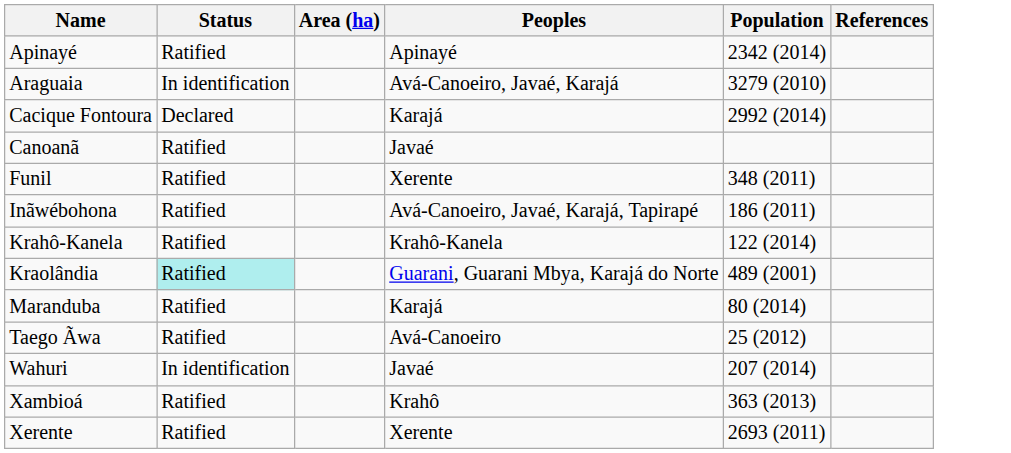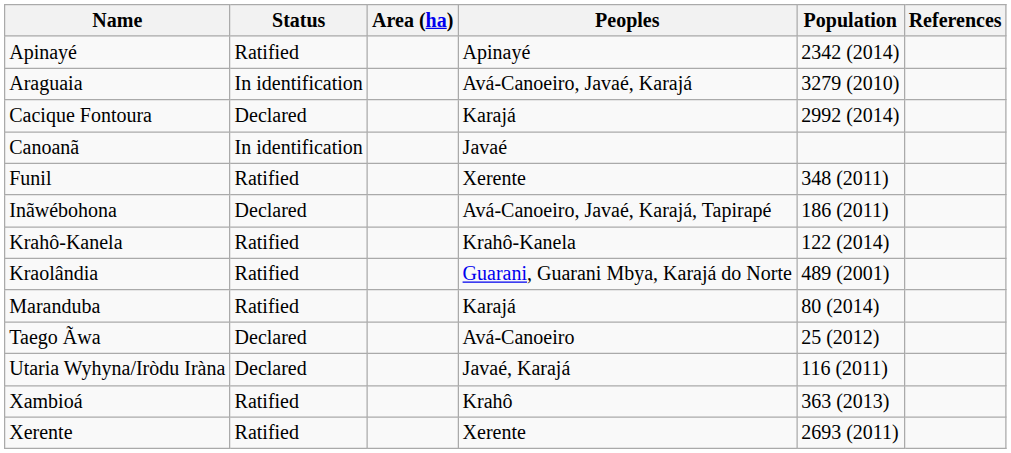 <table class="sortable wikitable">
 <tr>
 <th>Name</th>
 <th>Status</th>
 <th>Area (<a href='#'>ha</a>)</th>
 <th>Peoples</th>
 <th>Population</th>
 <th>References</th>
 </tr>
 <tr>
 <td>Apinayé</td>
 <td>Ratified</td>
 <td></td>
 <td>Apinayé</td>
 <td>2342 (2014)</td>
 <td></td>
 </tr>
 <tr>
 <td>Araguaia</td>
 <td>In identification</td>
 <td></td>
 <td>Avá-Canoeiro, Javaé, Karajá</td>
 <td>3279 (2010)</td>
 <td></td>
 </tr>
 <tr>
 <td>Cacique Fontoura</td>
 <td>Declared</td>
 <td></td>
 <td>Karajá</td>
 <td>2992 (2014)</td>
 <td></td>
 </tr>
 <tr>
 <td>Canoanã</td>
-<td>Ratified</td>
+<td>In identification</td>
 <td></td>
 <td>Javaé</td>
 <td></td>
 <td></td>
 </tr>
 <tr>
 <td>Funil</td>
 <td>Ratified</td>
 <td></td>
 <td>Xerente</td>
 <td>348 (2011)</td>
 <td></td>
 </tr>
 <tr>
 <td>Inãwébohona</td>
-<td>Ratified</td>
+<td>Declared</td>
 <td></td>
 <td>Avá-Canoeiro, Javaé, Karajá, Tapirapé</td>
 <td>186 (2011)</td>
 <td></td>
 </tr>
 <tr>
 <td>Krahô-Kanela</td>
 <td>Ratified</td>
 <td></td>
 <td>Krahô-Kanela</td>
 <td>122 (2014)</td>
 <td></td>
 </tr>
 <tr>
 <td>Kraolândia</td>
-<td style="background: paleturquoise;">Ratified</td>
+<td>Ratified</td>
 <td></td>
 <td><a href='#'>Guarani</a>, Guarani Mbya, Karajá do Norte</td>
 <td>489 (2001)</td>
 <td></td>
 </tr>
 <tr>
 <td>Maranduba</td>
 <td>Ratified</td>
 <td></td>
 <td>Karajá</td>
 <td>80 (2014)</td>
 <td></td>
 </tr>
 <tr>
 <td>Taego Ãwa</td>
-<td>Ratified</td>
+<td>Declared</td>
 <td></td>
 <td>Avá-Canoeiro</td>
 <td>25 (2012)</td>
 <td></td>
 </tr>
 <tr>
-<td>Wahuri</td>
-<td>In identification</td>
+<td>Utaria Wyhyna/Iròdu Iràna</td>
+<td>Declared</td>
 <td></td>
-<td>Javaé</td>
-<td>207 (2014)</td>
+<td>Javaé, Karajá</td>
+<td>116 (2011)</td>
 <td></td>
 </tr>
 <tr>
 <td>Xambioá</td>
 <td>Ratified</td>
 <td></td>
 <td>Krahô</td>
 <td>363 (2013)</td>
 <td></td>
 </tr>
 <tr>
 <td>Xerente</td>
 <td>Ratified</td>
 <td></td>
 <td>Xerente</td>
 <td>2693 (2011)</td>
 <td></td>
 </tr>
 </table>
